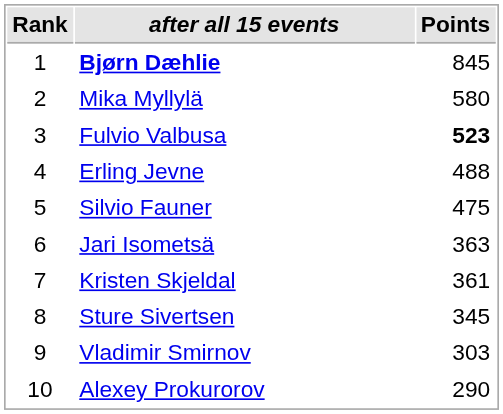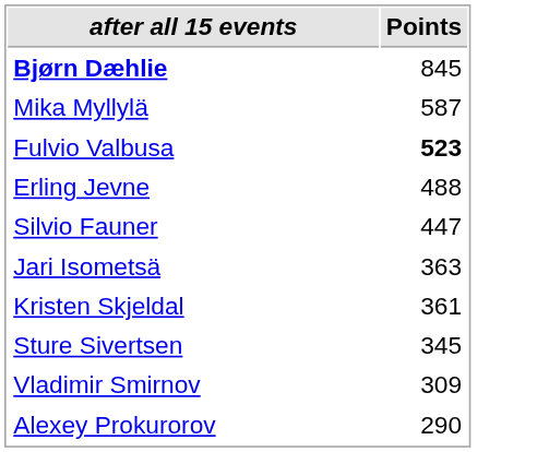 <table cellspacing="1" cellpadding="3" style="border:1px solid #AAAAAA;font-size:86%">
 <tr style="background-color: #E4E4E4;">
-<th style="border-bottom:1px solid #AAAAAA" width=10>Rank</th>
 <th style="border-bottom:1px solid #AAAAAA" width=200><em>after all 15 events</em></th>
 <th style="border-bottom:1px solid #AAAAAA" width=20 align=right>Points</th>
 </tr>
 <tr>
-<td align=center>1</td>
 <td> <strong><a href='#'>Bjørn Dæhlie</a></strong></td>
 <td align=right>845</td>
 </tr>
 <tr>
-<td align=center>2</td>
 <td> <a href='#'>Mika Myllylä</a></td>
-<td align=right>580</td>
+<td align=right>587</td>
 </tr>
 <tr>
-<td align=center>3</td>
 <td> <a href='#'>Fulvio Valbusa</a></td>
 <td align=right><strong>523</strong></td>
 </tr>
 <tr>
-<td align=center>4</td>
 <td> <a href='#'>Erling Jevne</a></td>
 <td align=right>488</td>
 </tr>
 <tr>
-<td align=center>5</td>
 <td> <a href='#'>Silvio Fauner</a></td>
-<td align=right>475</td>
+<td align=right>447</td>
 </tr>
 <tr>
-<td align=center>6</td>
 <td> <a href='#'>Jari Isometsä</a></td>
 <td align=right>363</td>
 </tr>
 <tr>
-<td align=center>7</td>
 <td> <a href='#'>Kristen Skjeldal</a></td>
 <td align=right>361</td>
 </tr>
 <tr>
-<td align=center>8</td>
 <td> <a href='#'>Sture Sivertsen</a></td>
 <td align=right>345</td>
 </tr>
 <tr>
-<td align=center>9</td>
 <td> <a href='#'>Vladimir Smirnov</a></td>
-<td align=right>303</td>
+<td align=right>309</td>
 </tr>
 <tr>
-<td align=center>10</td>
 <td> <a href='#'>Alexey Prokurorov</a></td>
 <td align=right>290</td>
 </tr>
 </table>
